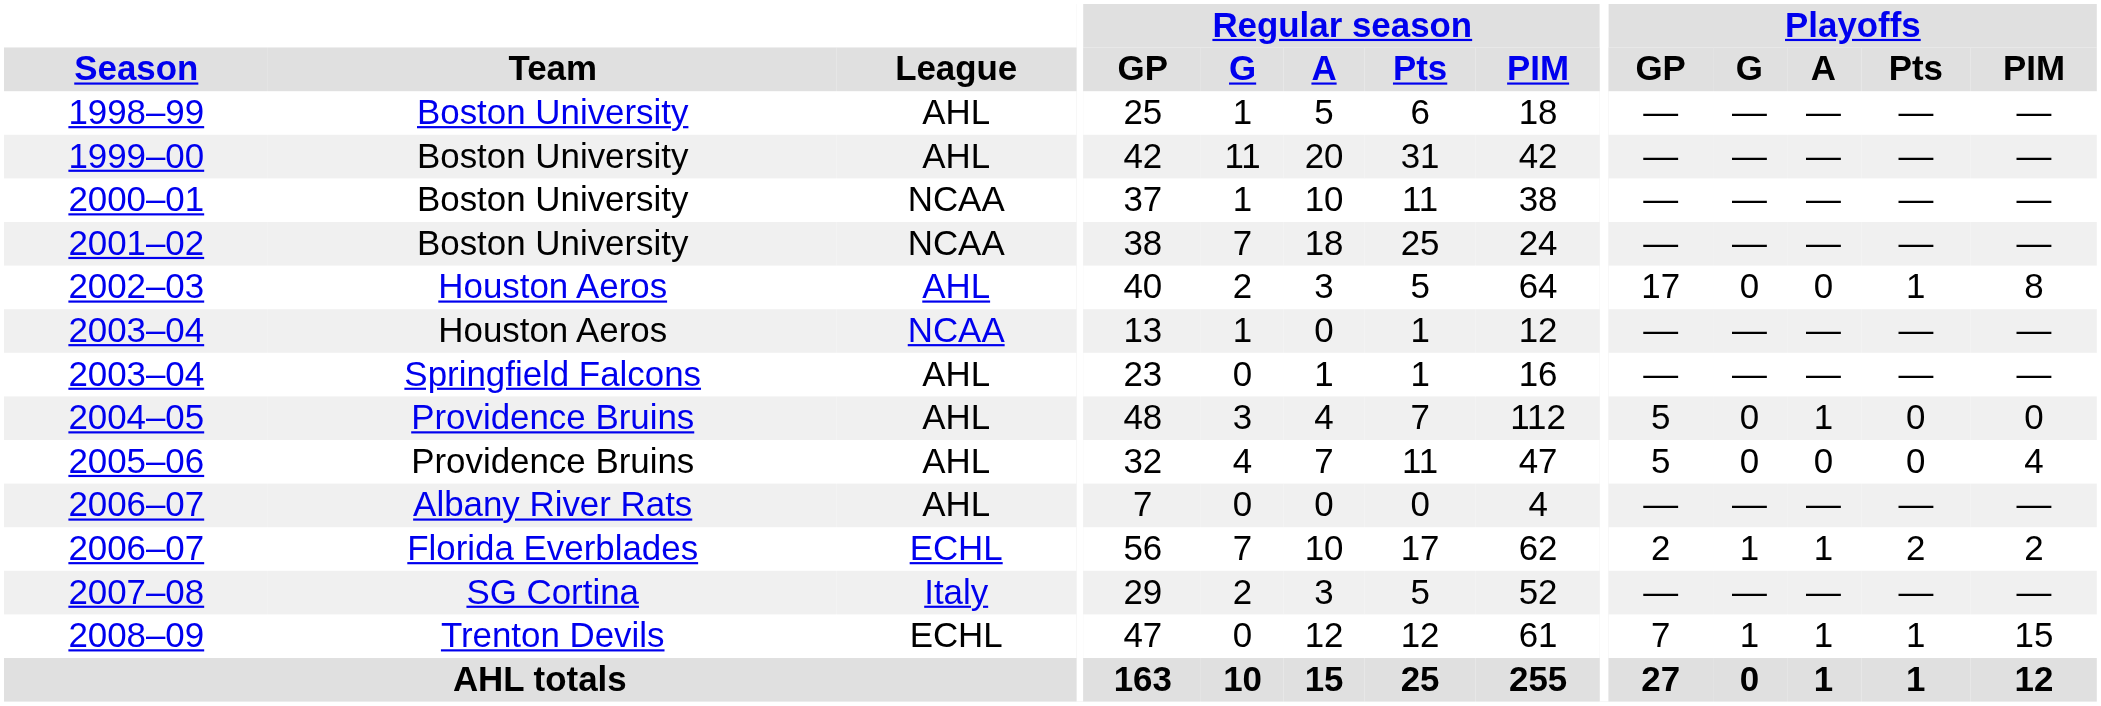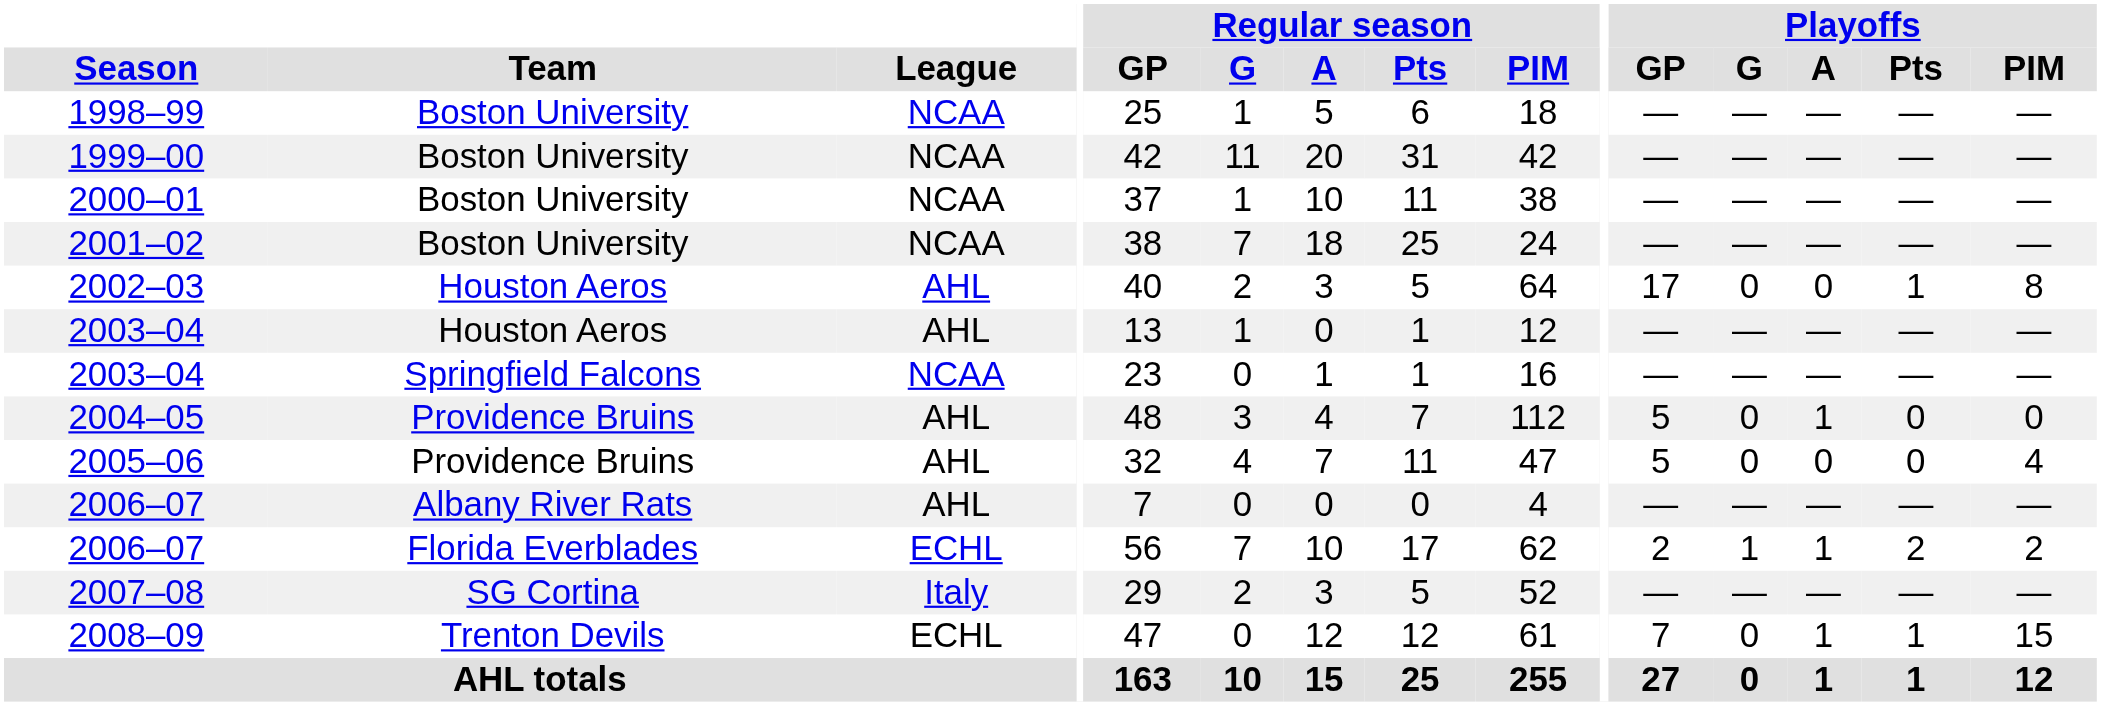 <table border="0" cellpadding="1" cellspacing="0" style="text-align:center; width:60em">
 <tr bgcolor="#e0e0e0">
 <th colspan="3" bgcolor="#ffffff"></th>
 <th rowspan="99" bgcolor="#ffffff"></th>
 <th colspan="5"><a href='#'>Regular season</a></th>
 <th rowspan="99" bgcolor="#ffffff"></th>
 <th colspan="5"><a href='#'>Playoffs</a></th>
 </tr>
 <tr bgcolor="#e0e0e0">
 <th><a href='#'>Season</a></th>
 <th>Team</th>
 <th>League</th>
 <th>GP</th>
 <th><a href='#'>G</a></th>
 <th><a href='#'>A</a></th>
 <th><a href='#'>Pts</a></th>
 <th><a href='#'>PIM</a></th>
 <th>GP</th>
 <th>G</th>
 <th>A</th>
 <th>Pts</th>
 <th>PIM</th>
 </tr>
 <tr>
 <td><a href='#'>1998–99</a></td>
 <td><a href='#'>Boston University</a></td>
-<td>AHL</td>
+<td><a href='#'>NCAA</a></td>
 <td>25</td>
 <td>1</td>
 <td>5</td>
 <td>6</td>
 <td>18</td>
 <td>—</td>
 <td>—</td>
 <td>—</td>
 <td>—</td>
 <td>—</td>
 </tr>
 <tr bgcolor="#f0f0f0">
 <td><a href='#'>1999–00</a></td>
 <td>Boston University</td>
-<td>AHL</td>
+<td>NCAA</td>
 <td>42</td>
 <td>11</td>
 <td>20</td>
 <td>31</td>
 <td>42</td>
 <td>—</td>
 <td>—</td>
 <td>—</td>
 <td>—</td>
 <td>—</td>
 </tr>
 <tr>
 <td><a href='#'>2000–01</a></td>
 <td>Boston University</td>
 <td>NCAA</td>
 <td>37</td>
 <td>1</td>
 <td>10</td>
 <td>11</td>
 <td>38</td>
 <td>—</td>
 <td>—</td>
 <td>—</td>
 <td>—</td>
 <td>—</td>
 </tr>
 <tr bgcolor="#f0f0f0">
 <td><a href='#'>2001–02</a></td>
 <td>Boston University</td>
 <td>NCAA</td>
 <td>38</td>
 <td>7</td>
 <td>18</td>
 <td>25</td>
 <td>24</td>
 <td>—</td>
 <td>—</td>
 <td>—</td>
 <td>—</td>
 <td>—</td>
 </tr>
 <tr>
 <td><a href='#'>2002–03</a></td>
 <td><a href='#'>Houston Aeros</a></td>
 <td><a href='#'>AHL</a></td>
 <td>40</td>
 <td>2</td>
 <td>3</td>
 <td>5</td>
 <td>64</td>
 <td>17</td>
 <td>0</td>
 <td>0</td>
 <td>1</td>
 <td>8</td>
 </tr>
 <tr bgcolor="#f0f0f0">
 <td><a href='#'>2003–04</a></td>
 <td>Houston Aeros</td>
-<td><a href='#'>NCAA</a></td>
+<td>AHL</td>
 <td>13</td>
 <td>1</td>
 <td>0</td>
 <td>1</td>
 <td>12</td>
 <td>—</td>
 <td>—</td>
 <td>—</td>
 <td>—</td>
 <td>—</td>
 </tr>
 <tr>
 <td><a href='#'>2003–04</a></td>
 <td><a href='#'>Springfield Falcons</a></td>
-<td>AHL</td>
+<td><a href='#'>NCAA</a></td>
 <td>23</td>
 <td>0</td>
 <td>1</td>
 <td>1</td>
 <td>16</td>
 <td>—</td>
 <td>—</td>
 <td>—</td>
 <td>—</td>
 <td>—</td>
 </tr>
 <tr bgcolor="#f0f0f0">
 <td><a href='#'>2004–05</a></td>
 <td><a href='#'>Providence Bruins</a></td>
 <td>AHL</td>
 <td>48</td>
 <td>3</td>
 <td>4</td>
 <td>7</td>
 <td>112</td>
 <td>5</td>
 <td>0</td>
 <td>1</td>
 <td>0</td>
 <td>0</td>
 </tr>
 <tr>
 <td><a href='#'>2005–06</a></td>
 <td>Providence Bruins</td>
 <td>AHL</td>
 <td>32</td>
 <td>4</td>
 <td>7</td>
 <td>11</td>
 <td>47</td>
 <td>5</td>
 <td>0</td>
 <td>0</td>
 <td>0</td>
 <td>4</td>
 </tr>
 <tr bgcolor="#f0f0f0">
 <td><a href='#'>2006–07</a></td>
 <td><a href='#'>Albany River Rats</a></td>
 <td>AHL</td>
 <td>7</td>
 <td>0</td>
 <td>0</td>
 <td>0</td>
 <td>4</td>
 <td>—</td>
 <td>—</td>
 <td>—</td>
 <td>—</td>
 <td>—</td>
 </tr>
 <tr>
 <td><a href='#'>2006–07</a></td>
 <td><a href='#'>Florida Everblades</a></td>
 <td><a href='#'>ECHL</a></td>
 <td>56</td>
 <td>7</td>
 <td>10</td>
 <td>17</td>
 <td>62</td>
 <td>2</td>
 <td>1</td>
 <td>1</td>
 <td>2</td>
 <td>2</td>
 </tr>
 <tr bgcolor="#f0f0f0">
 <td><a href='#'>2007–08</a></td>
 <td><a href='#'>SG Cortina</a></td>
 <td><a href='#'>Italy</a></td>
 <td>29</td>
 <td>2</td>
 <td>3</td>
 <td>5</td>
 <td>52</td>
 <td>—</td>
 <td>—</td>
 <td>—</td>
 <td>—</td>
 <td>—</td>
 </tr>
 <tr>
 <td><a href='#'>2008–09</a></td>
 <td><a href='#'>Trenton Devils</a></td>
 <td>ECHL</td>
 <td>47</td>
 <td>0</td>
 <td>12</td>
 <td>12</td>
 <td>61</td>
 <td>7</td>
-<td>1</td>
+<td>0</td>
 <td>1</td>
 <td>1</td>
 <td>15</td>
 </tr>
 <tr>
 </tr>
 <tr ALIGN="center" bgcolor="#e0e0e0">
 <th colspan="3">AHL totals</th>
 <th ALIGN="center">163</th>
 <th ALIGN="center">10</th>
 <th ALIGN="center">15</th>
 <th ALIGN="center">25</th>
 <th ALIGN="center">255</th>
 <th ALIGN="center">27</th>
 <th ALIGN="center">0</th>
 <th ALIGN="center">1</th>
 <th ALIGN="center">1</th>
 <th ALIGN="center">12</th>
 </tr>
 </table>
